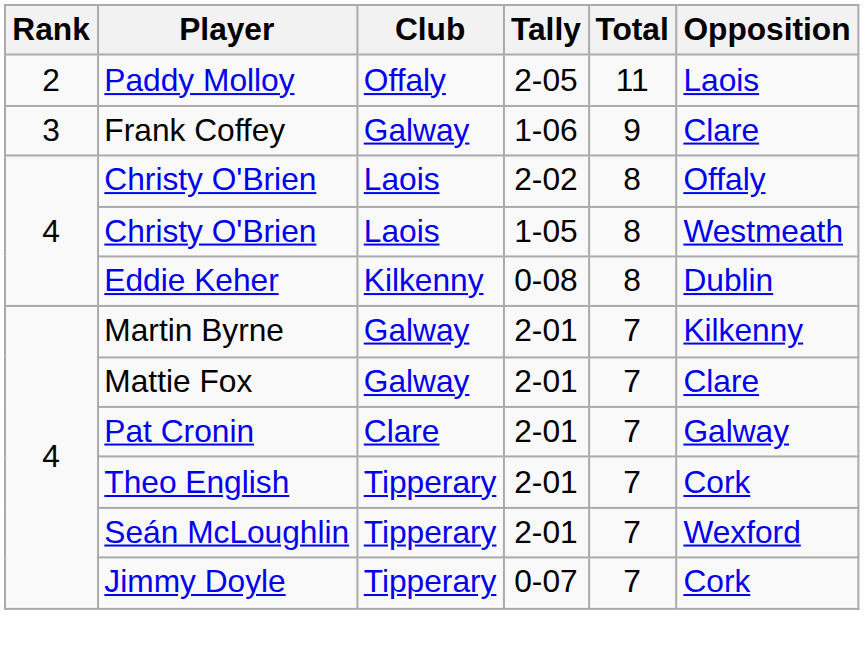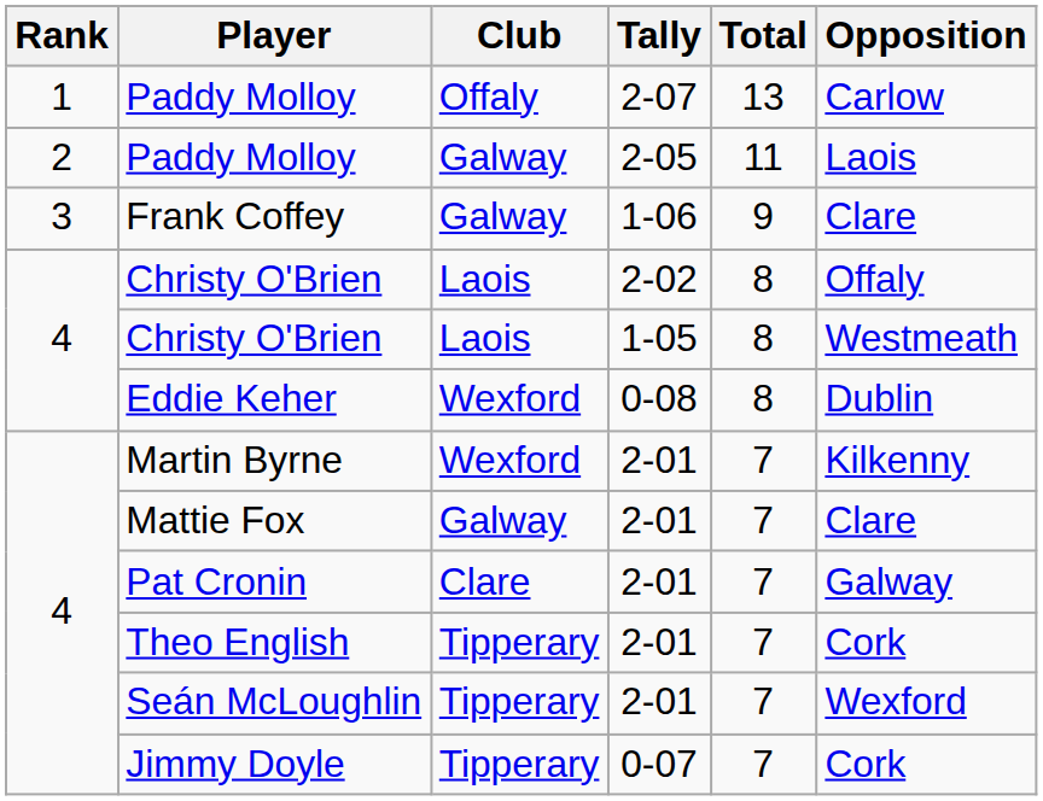 <table class="wikitable">
 <tr>
 <th>Rank</th>
 <th>Player</th>
 <th>Club</th>
 <th>Tally</th>
 <th>Total</th>
 <th>Opposition</th>
 </tr>
 <tr>
+<td rowspan="1" style="text-align:center;">1</td>
+<td><a href='#'>Paddy Molloy</a></td>
+<td><a href='#'>Offaly</a></td>
+<td align=center>2-07</td>
+<td align=center>13</td>
+<td><a href='#'>Carlow</a></td>
+</tr>
+<tr>
 <td rowspan="1" style="text-align:center;">2</td>
 <td><a href='#'>Paddy Molloy</a></td>
-<td><a href='#'>Offaly</a></td>
+<td><a href='#'>Galway</a></td>
 <td align=center>2-05</td>
 <td align=center>11</td>
 <td><a href='#'>Laois</a></td>
 </tr>
 <tr>
 <td rowspan="1" style="text-align:center;">3</td>
 <td>Frank Coffey</td>
 <td><a href='#'>Galway</a></td>
 <td align=center>1-06</td>
 <td align=center>9</td>
 <td><a href='#'>Clare</a></td>
 </tr>
 <tr>
 <td rowspan="3" style="text-align:center;">4</td>
 <td><a href='#'>Christy O'Brien</a></td>
 <td><a href='#'>Laois</a></td>
 <td align=center>2-02</td>
 <td align=center>8</td>
 <td><a href='#'>Offaly</a></td>
 </tr>
 <tr>
 <td><a href='#'>Christy O'Brien</a></td>
 <td><a href='#'>Laois</a></td>
 <td align=center>1-05</td>
 <td align=center>8</td>
 <td><a href='#'>Westmeath</a></td>
 </tr>
 <tr>
 <td><a href='#'>Eddie Keher</a></td>
-<td><a href='#'>Kilkenny</a></td>
+<td><a href='#'>Wexford</a></td>
 <td align=center>0-08</td>
 <td align=center>8</td>
 <td><a href='#'>Dublin</a></td>
 </tr>
 <tr>
 <td rowspan="6" style="text-align:center;">4</td>
 <td>Martin Byrne</td>
-<td><a href='#'>Galway</a></td>
+<td><a href='#'>Wexford</a></td>
 <td align=center>2-01</td>
 <td align=center>7</td>
 <td><a href='#'>Kilkenny</a></td>
 </tr>
 <tr>
 <td>Mattie Fox</td>
 <td><a href='#'>Galway</a></td>
 <td align=center>2-01</td>
 <td align=center>7</td>
 <td><a href='#'>Clare</a></td>
 </tr>
 <tr>
 <td><a href='#'>Pat Cronin</a></td>
 <td><a href='#'>Clare</a></td>
 <td align=center>2-01</td>
 <td align=center>7</td>
 <td><a href='#'>Galway</a></td>
 </tr>
 <tr>
 <td><a href='#'>Theo English</a></td>
 <td><a href='#'>Tipperary</a></td>
 <td align=center>2-01</td>
 <td align=center>7</td>
 <td><a href='#'>Cork</a></td>
 </tr>
 <tr>
 <td><a href='#'>Seán McLoughlin</a></td>
 <td><a href='#'>Tipperary</a></td>
 <td align=center>2-01</td>
 <td align=center>7</td>
 <td><a href='#'>Wexford</a></td>
 </tr>
 <tr>
 <td><a href='#'>Jimmy Doyle</a></td>
 <td><a href='#'>Tipperary</a></td>
 <td align=center>0-07</td>
 <td align=center>7</td>
 <td><a href='#'>Cork</a></td>
 </tr>
 </table>
